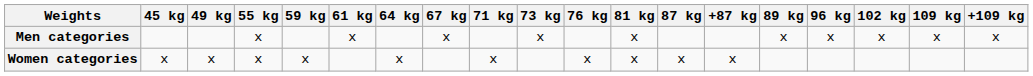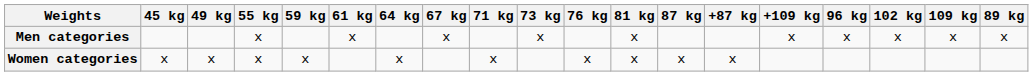 <table class="wikitable" style="text-align:center;">
 <tr>
 <th>Weights</th>
 <th>45 kg</th>
 <th>49 kg</th>
 <th>55 kg</th>
 <th>59 kg</th>
 <th>61 kg</th>
 <th>64 kg</th>
 <th>67 kg</th>
 <th>71 kg</th>
 <th>73 kg</th>
 <th>76 kg</th>
 <th>81 kg</th>
 <th>87 kg</th>
 <th>+87 kg</th>
-<th>89 kg</th>
+<th>+109 kg</th>
 <th>96 kg</th>
 <th>102 kg</th>
 <th>109 kg</th>
-<th>+109 kg</th>
+<th>89 kg</th>
 </tr>
 <tr>
 <th>Men categories</th>
 <td></td>
 <td></td>
 <td>x</td>
 <td></td>
 <td>x</td>
 <td></td>
 <td>x</td>
 <td></td>
 <td>x</td>
 <td></td>
 <td>x</td>
 <td></td>
 <td></td>
 <td>x</td>
 <td>x</td>
 <td>x</td>
 <td>x</td>
 <td>x</td>
 </tr>
 <tr>
 <th>Women categories</th>
 <td>x</td>
 <td>x</td>
 <td>x</td>
 <td>x</td>
 <td></td>
 <td>x</td>
 <td></td>
 <td>x</td>
 <td></td>
 <td>x</td>
 <td>x</td>
 <td>x</td>
 <td>x</td>
 <td></td>
 <td></td>
 <td></td>
 <td></td>
 <td></td>
 </tr>
 </table>
